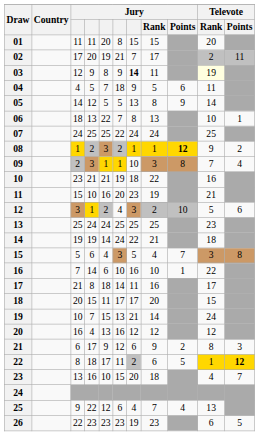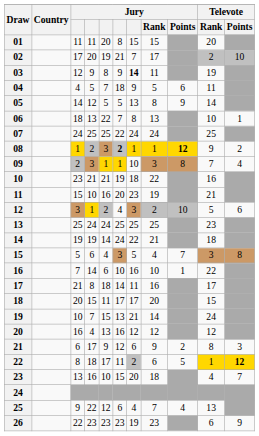 <table class="sortable wikitable collapsible plainrowheaders" style="text-align:center;">
 <tr>
 </tr>
 <tr>
 <th scope="col" rowspan="2">Draw</th>
 <th scope="col" rowspan="2">Country</th>
 <th scope="col" colspan="7">Jury</th>
 <th scope="col" colspan="2">Televote</th>
 </tr>
 <tr>
 <th scope="col"><small></small></th>
 <th scope="col"><small></small></th>
 <th scope="col"><small></small></th>
 <th scope="col"><small></small></th>
 <th scope="col"><small></small></th>
 <th scope="col">Rank</th>
 <th scope="col">Points</th>
 <th scope="col">Rank</th>
 <th scope="col">Points</th>
 </tr>
 <tr>
 <th scope="row" style="text-align:center;">01</th>
 <td style="text-align:left;"></td>
 <td>11</td>
 <td>11</td>
 <td>20</td>
 <td>8</td>
 <td>15</td>
 <td>15</td>
 <td style="background:#AAAAAA;"></td>
 <td>20</td>
 <td style="background:#AAAAAA;"></td>
 </tr>
 <tr>
 <th scope="row" style="text-align:center;">02</th>
 <td style="text-align:left;"></td>
 <td>17</td>
 <td>20</td>
 <td>19</td>
 <td>21</td>
 <td>7</td>
 <td>17</td>
 <td style="background:#AAAAAA;"></td>
 <td style="background:silver;">2</td>
-<td style="background:silver;">11</td>
+<td style="background:silver;">10</td>
 </tr>
 <tr>
 <th scope="row" style="text-align:center;">03</th>
 <td style="text-align:left;"></td>
 <td>12</td>
 <td>9</td>
 <td>8</td>
 <td>9</td>
 <td><strong>14</strong></td>
 <td>11</td>
 <td style="background:#AAAAAA;"></td>
-<td style="background: lightyellow;">19</td>
+<td>19</td>
 <td style="background:#AAAAAA;"></td>
 </tr>
 <tr>
 <th scope="row" style="text-align:center;">04</th>
 <td style="text-align:left;"></td>
 <td>4</td>
 <td>5</td>
 <td>7</td>
 <td>18</td>
 <td>9</td>
 <td>5</td>
 <td>6</td>
 <td>11</td>
 <td style="background:#AAAAAA;"></td>
 </tr>
 <tr>
 <th scope="row" style="text-align:center;">05</th>
 <td style="text-align:left;"></td>
 <td>14</td>
 <td>12</td>
 <td>5</td>
 <td>5</td>
 <td>13</td>
 <td>8</td>
 <td>9</td>
 <td>14</td>
 <td style="background:#AAAAAA;"></td>
 </tr>
 <tr>
 <th scope="row" style="text-align:center;">06</th>
 <td style="text-align:left;"></td>
 <td>18</td>
 <td>13</td>
 <td>22</td>
 <td>7</td>
 <td>8</td>
 <td>13</td>
 <td style="background:#AAAAAA;"></td>
 <td>10</td>
 <td>1</td>
 </tr>
 <tr>
 <th scope="row" style="text-align:center;">07</th>
 <td style="text-align:left;"></td>
 <td>24</td>
 <td>25</td>
 <td>25</td>
 <td>22</td>
 <td>24</td>
 <td>24</td>
 <td style="background:#AAAAAA;"></td>
 <td>25</td>
 <td style="background:#AAAAAA;"></td>
 </tr>
 <tr>
 <th scope="row" style="text-align:center;">08</th>
 <td style="text-align:left;"></td>
 <td style="background:gold;">1</td>
 <td style="background:silver;">2</td>
 <td style="background:#CC9966;">3</td>
-<td style="background:silver;">2</td>
+<td style="background:silver;"><strong>2</strong></td>
 <td style="background:gold;">1</td>
 <td style="background:gold;">1</td>
 <td style="background:gold;"><strong>12</strong></td>
 <td>9</td>
 <td>2</td>
 </tr>
 <tr>
 <th scope="row" style="text-align:center;">09</th>
 <td style="text-align:left;"></td>
 <td style="background:silver;">2</td>
 <td style="background:#CC9966;">3</td>
 <td style="background:gold;">1</td>
 <td style="background:gold;">1</td>
 <td>10</td>
 <td style="background:#CC9966;">3</td>
 <td style="background:#CC9966;">8</td>
 <td>7</td>
 <td>4</td>
 </tr>
 <tr>
 <th scope="row" style="text-align:center;">10</th>
 <td style="text-align:left;"></td>
 <td>23</td>
 <td>21</td>
 <td>21</td>
 <td>19</td>
 <td>18</td>
 <td>22</td>
 <td style="background:#AAAAAA;"></td>
 <td>16</td>
 <td style="background:#AAAAAA;"></td>
 </tr>
 <tr>
 <th scope="row" style="text-align:center;">11</th>
 <td style="text-align:left;"></td>
 <td>15</td>
 <td>10</td>
 <td>16</td>
 <td>20</td>
 <td>23</td>
 <td>19</td>
 <td style="background:#AAAAAA;"></td>
 <td>21</td>
 <td style="background:#AAAAAA;"></td>
 </tr>
 <tr>
 <th scope="row" style="text-align:center;">12</th>
 <td style="text-align:left;"></td>
 <td style="background:#CC9966;">3</td>
 <td style="background:gold;">1</td>
 <td style="background:silver;">2</td>
 <td>4</td>
 <td style="background:#CC9966;">3</td>
 <td style="background:silver;">2</td>
 <td style="background:silver;">10</td>
 <td>5</td>
 <td>6</td>
 </tr>
 <tr>
 <th scope="row" style="text-align:center;">13</th>
 <td style="text-align:left;"></td>
 <td>25</td>
 <td>24</td>
 <td>24</td>
 <td>25</td>
 <td>25</td>
 <td>25</td>
 <td style="background:#AAAAAA;"></td>
 <td>23</td>
 <td style="background:#AAAAAA;"></td>
 </tr>
 <tr>
 <th scope="row" style="text-align:center;">14</th>
 <td style="text-align:left;"></td>
 <td>19</td>
 <td>19</td>
 <td>14</td>
 <td>24</td>
 <td>22</td>
 <td>21</td>
 <td style="background:#AAAAAA;"></td>
 <td>18</td>
 <td style="background:#AAAAAA;"></td>
 </tr>
 <tr>
 <th scope="row" style="text-align:center;">15</th>
 <td style="text-align:left;"></td>
 <td>5</td>
 <td>6</td>
 <td>4</td>
 <td style="background:#CC9966;">3</td>
 <td>5</td>
 <td>4</td>
 <td>7</td>
 <td style="background:#CC9966;">3</td>
 <td style="background:#CC9966;">8</td>
 </tr>
 <tr>
 <th scope="row" style="text-align:center;">16</th>
 <td style="text-align:left;"></td>
 <td>7</td>
 <td>14</td>
 <td>6</td>
 <td>10</td>
 <td>16</td>
 <td>10</td>
 <td>1</td>
 <td>22</td>
 <td style="background:#AAAAAA;"></td>
 </tr>
 <tr>
 <th scope="row" style="text-align:center;">17</th>
 <td style="text-align:left;"></td>
 <td>21</td>
 <td>8</td>
 <td>18</td>
 <td>14</td>
 <td>11</td>
 <td>16</td>
 <td style="background:#AAAAAA;"></td>
 <td>17</td>
 <td style="background:#AAAAAA;"></td>
 </tr>
 <tr>
 <th scope="row" style="text-align:center;">18</th>
 <td style="text-align:left;"></td>
 <td>20</td>
 <td>15</td>
 <td>11</td>
 <td>17</td>
 <td>17</td>
 <td>20</td>
 <td style="background:#AAAAAA;"></td>
 <td>15</td>
 <td style="background:#AAAAAA;"></td>
 </tr>
 <tr>
 <th scope="row" style="text-align:center;">19</th>
 <td style="text-align:left;"></td>
 <td>10</td>
 <td>7</td>
 <td>15</td>
 <td>13</td>
 <td>21</td>
 <td>14</td>
 <td style="background:#AAAAAA;"></td>
 <td>24</td>
 <td style="background:#AAAAAA;"></td>
 </tr>
 <tr>
 <th scope="row" style="text-align:center;">20</th>
 <td style="text-align:left;"></td>
 <td>16</td>
 <td>4</td>
 <td>13</td>
 <td>16</td>
 <td>12</td>
 <td>12</td>
 <td style="background:#AAAAAA;"></td>
 <td>12</td>
 <td style="background:#AAAAAA;"></td>
 </tr>
 <tr>
 <th scope="row" style="text-align:center;">21</th>
 <td style="text-align:left;"></td>
 <td>6</td>
 <td>17</td>
 <td>9</td>
 <td>12</td>
 <td>6</td>
 <td>9</td>
 <td>2</td>
 <td>8</td>
 <td>3</td>
 </tr>
 <tr>
 <th scope="row" style="text-align:center;">22</th>
 <td style="text-align:left;"></td>
 <td>8</td>
 <td>18</td>
 <td>17</td>
 <td>11</td>
 <td style="background:silver;">2</td>
 <td>6</td>
 <td>5</td>
 <td style="background:gold;">1</td>
 <td style="background:gold;"><strong>12</strong></td>
 </tr>
 <tr>
 <th scope="row" style="text-align:center;">23</th>
 <td style="text-align:left;"></td>
 <td>13</td>
 <td>16</td>
 <td>10</td>
 <td>15</td>
 <td>20</td>
 <td>18</td>
 <td style="background:#AAAAAA;"></td>
 <td>4</td>
 <td>7</td>
 </tr>
 <tr class="sortbottom">
 <th scope="row" style="text-align:center;">24</th>
 <td style="text-align:left;"></td>
 <td style="background:#AAAAAA;"></td>
 <td style="background:#AAAAAA;"></td>
 <td style="background:#AAAAAA;"></td>
 <td style="background:#AAAAAA;"></td>
 <td style="background:#AAAAAA;"></td>
 <td style="background:#AAAAAA;"></td>
 <td style="background:#AAAAAA;"></td>
 <td style="background:#AAAAAA;"></td>
 <td style="background:#AAAAAA;"></td>
 </tr>
 <tr>
 <th scope="row" style="text-align:center;">25</th>
 <td style="text-align:left;"></td>
 <td>9</td>
 <td>22</td>
 <td>12</td>
 <td>6</td>
 <td>4</td>
 <td>7</td>
 <td>4</td>
 <td>13</td>
 <td style="background:#AAAAAA;"></td>
 </tr>
 <tr>
 <th scope="row" style="text-align:center;">26</th>
 <td style="text-align:left;"></td>
 <td>22</td>
 <td>23</td>
 <td>23</td>
 <td>23</td>
 <td>19</td>
 <td>23</td>
 <td style="background:#AAAAAA;"></td>
 <td>6</td>
-<td>5</td>
+<td>9</td>
 </tr>
 </table>
